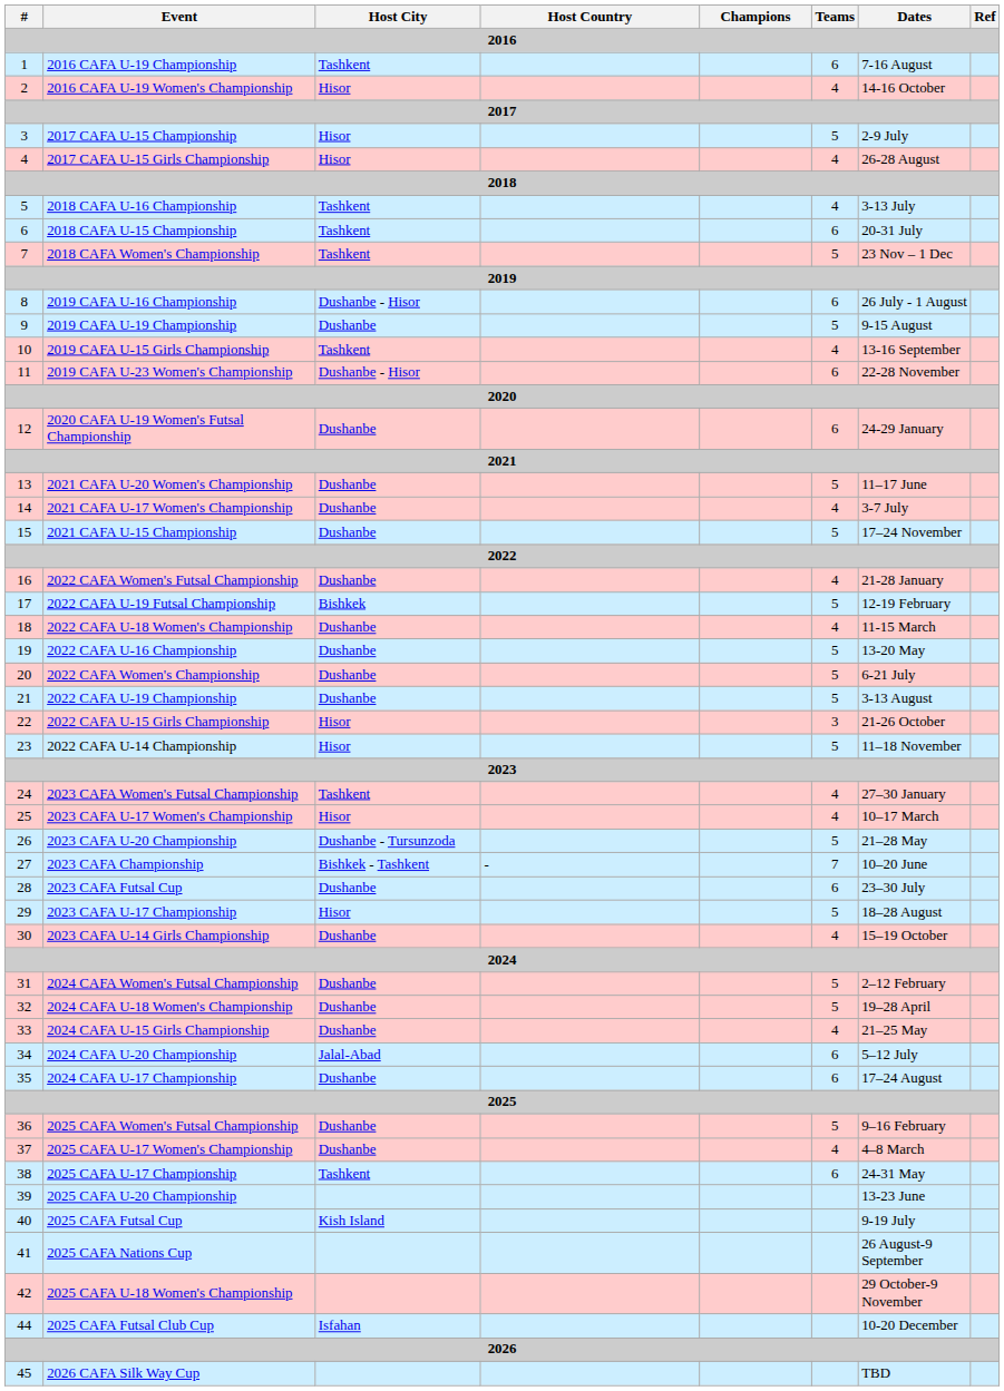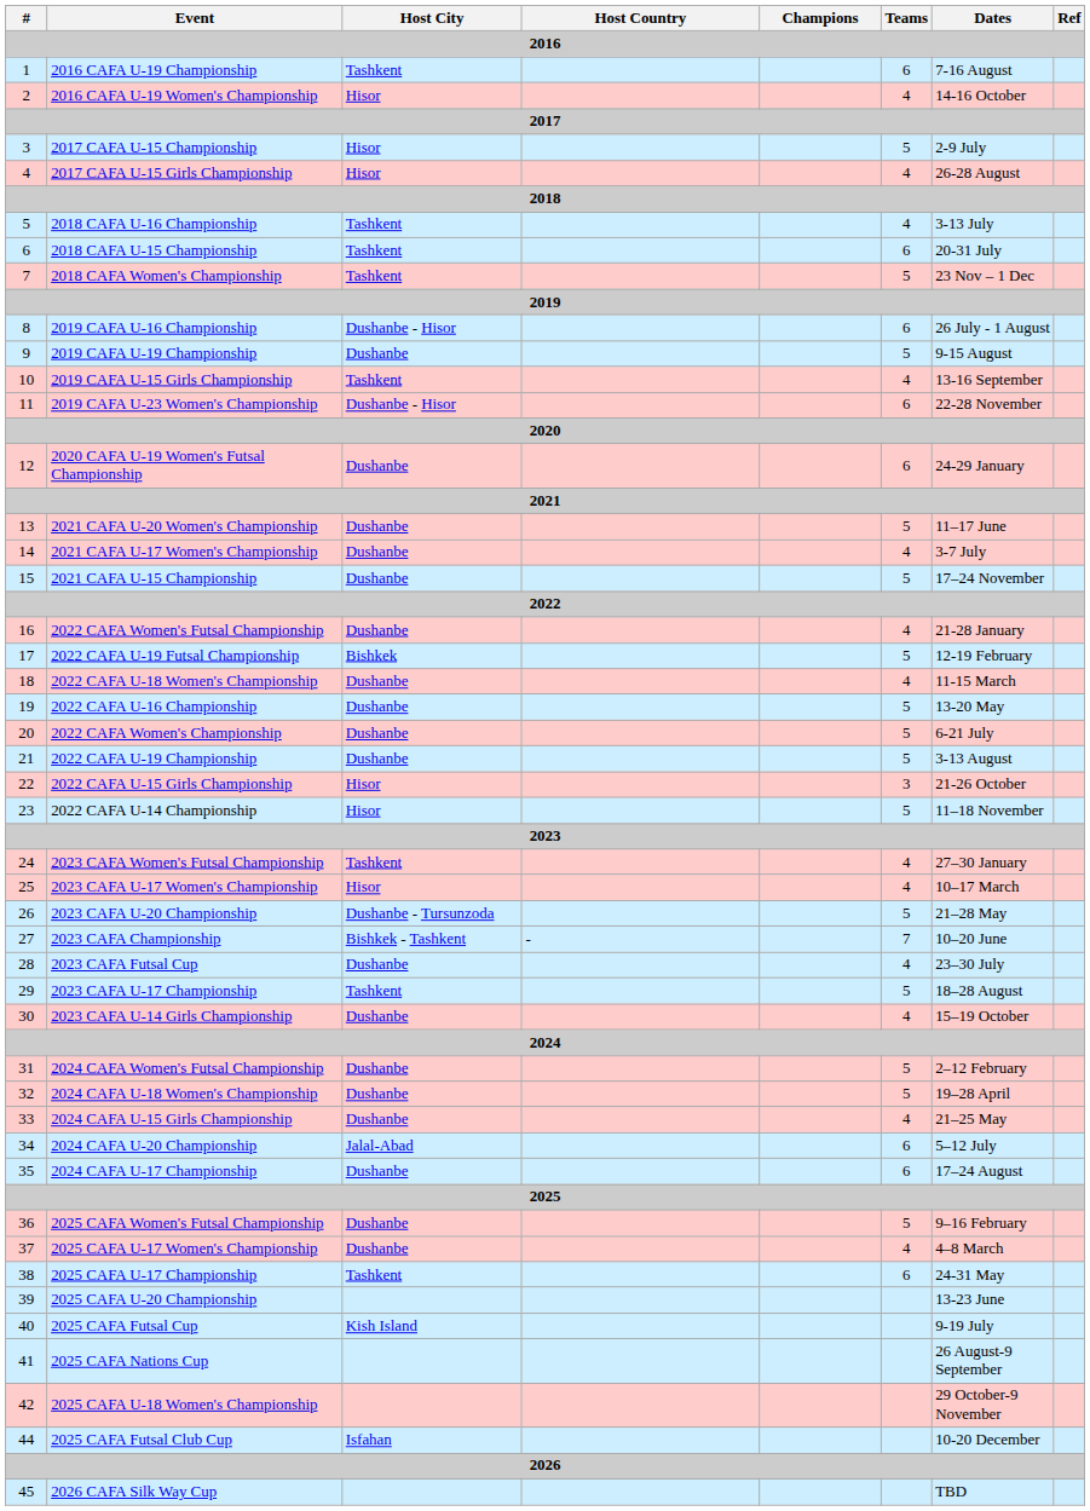 <table class="wikitable sortable" style="font-size:85%">
 <tr>
 <th width=30>#</th>
 <th width=250>Event</th>
 <th width=150>Host City</th>
 <th width=200>Host Country</th>
 <th width=100>Champions</th>
 <th width=30>Teams</th>
 <th width=100>Dates</th>
 <th width=10>Ref</th>
 </tr>
 <tr>
 <td colspan=8 bgcolor="#cccccc"align=center><strong>2016</strong></td>
 </tr>
 <tr bgcolor=#CCEEFF>
 <td align=center>1</td>
 <td><a href='#'>2016 CAFA U-19 Championship</a></td>
 <td><a href='#'>Tashkent</a></td>
 <td></td>
 <td></td>
 <td align=center>6</td>
 <td>7-16 August</td>
 <td></td>
 </tr>
 <tr bgcolor=#FFCCCC>
 <td align=center>2</td>
 <td><a href='#'>2016 CAFA U-19 Women's Championship</a></td>
 <td><a href='#'>Hisor</a></td>
 <td></td>
 <td></td>
 <td align=center>4</td>
 <td>14-16 October</td>
 <td></td>
 </tr>
 <tr>
 <td colspan=8 bgcolor="#cccccc"align=center><strong>2017</strong></td>
 </tr>
 <tr bgcolor=#CCEEFF>
 <td align=center>3</td>
 <td><a href='#'>2017 CAFA U-15 Championship</a></td>
 <td><a href='#'>Hisor</a></td>
 <td></td>
 <td></td>
 <td align=center>5</td>
 <td>2-9 July</td>
 <td></td>
 </tr>
 <tr bgcolor=#FFCCCC>
 <td align=center>4</td>
 <td><a href='#'>2017 CAFA U-15 Girls Championship</a></td>
 <td><a href='#'>Hisor</a></td>
 <td></td>
 <td></td>
 <td align=center>4</td>
 <td>26-28 August</td>
 <td></td>
 </tr>
 <tr>
 <td colspan=8 bgcolor="#cccccc"align=center><strong>2018</strong></td>
 </tr>
 <tr bgcolor=#CCEEFF>
 <td align=center>5</td>
 <td><a href='#'>2018 CAFA U-16 Championship</a></td>
 <td><a href='#'>Tashkent</a></td>
 <td></td>
 <td></td>
 <td align=center>4</td>
 <td>3-13 July</td>
 <td></td>
 </tr>
 <tr bgcolor=#CCEEFF>
 <td align=center>6</td>
 <td><a href='#'>2018 CAFA U-15 Championship</a></td>
 <td><a href='#'>Tashkent</a></td>
 <td></td>
 <td></td>
 <td align=center>6</td>
 <td>20-31 July</td>
 <td></td>
 </tr>
 <tr bgcolor=#FFCCCC>
 <td align=center>7</td>
 <td><a href='#'>2018 CAFA Women's Championship</a></td>
 <td><a href='#'>Tashkent</a></td>
 <td></td>
 <td></td>
 <td align=center>5</td>
 <td>23 Nov – 1 Dec</td>
 <td></td>
 </tr>
 <tr>
 <td colspan=8 bgcolor="#cccccc"align=center><strong>2019</strong></td>
 </tr>
 <tr bgcolor=#CCEEFF>
 <td align=center>8</td>
 <td><a href='#'>2019 CAFA U-16 Championship</a></td>
 <td><a href='#'>Dushanbe</a> - <a href='#'>Hisor</a></td>
 <td></td>
 <td></td>
 <td align=center>6</td>
 <td>26 July - 1 August</td>
 <td></td>
 </tr>
 <tr bgcolor=#CCEEFF>
 <td align=center>9</td>
 <td><a href='#'>2019 CAFA U-19 Championship</a></td>
 <td><a href='#'>Dushanbe</a></td>
 <td></td>
 <td></td>
 <td align=center>5</td>
 <td>9-15 August</td>
 <td></td>
 </tr>
 <tr bgcolor=#FFCCCC>
 <td align=center>10</td>
 <td><a href='#'>2019 CAFA U-15 Girls Championship</a></td>
 <td><a href='#'>Tashkent</a></td>
 <td></td>
 <td></td>
 <td align=center>4</td>
 <td>13-16 September</td>
 <td></td>
 </tr>
 <tr bgcolor=#FFCCCC>
 <td align=center>11</td>
 <td><a href='#'>2019 CAFA U-23 Women's Championship</a></td>
 <td><a href='#'>Dushanbe</a> - <a href='#'>Hisor</a></td>
 <td></td>
 <td></td>
 <td align=center>6</td>
 <td>22-28 November</td>
 <td></td>
 </tr>
 <tr>
 <td colspan=8 bgcolor="#cccccc"align=center><strong>2020</strong></td>
 </tr>
 <tr bgcolor=#FFCCCC>
 <td align=center>12</td>
 <td><a href='#'>2020 CAFA U-19 Women's Futsal Championship</a></td>
 <td><a href='#'>Dushanbe</a></td>
 <td></td>
 <td></td>
 <td align=center>6</td>
 <td>24-29 January</td>
 <td></td>
 </tr>
 <tr>
 <td colspan=8 bgcolor="#cccccc"align=center><strong>2021</strong></td>
 </tr>
 <tr bgcolor=#FFCCCC>
 <td align=center>13</td>
 <td><a href='#'>2021 CAFA U-20 Women's Championship</a></td>
 <td><a href='#'>Dushanbe</a></td>
 <td></td>
 <td></td>
 <td align=center>5</td>
 <td>11–17 June</td>
 <td></td>
 </tr>
 <tr bgcolor=#FFCCCC>
 <td align=center>14</td>
 <td><a href='#'>2021 CAFA U-17 Women's Championship</a></td>
 <td><a href='#'>Dushanbe</a></td>
 <td></td>
 <td></td>
 <td align=center>4</td>
 <td>3-7 July</td>
 <td></td>
 </tr>
 <tr bgcolor=#CCEEFF>
 <td align=center>15</td>
 <td><a href='#'>2021 CAFA U-15 Championship</a></td>
 <td><a href='#'>Dushanbe</a></td>
 <td></td>
 <td></td>
 <td align=center>5</td>
 <td>17–24 November</td>
 <td></td>
 </tr>
 <tr>
 <td colspan=8 bgcolor="#cccccc"align=center><strong>2022</strong></td>
 </tr>
 <tr bgcolor=#FFCCCC>
 <td align=center>16</td>
 <td><a href='#'>2022 CAFA Women's Futsal Championship</a></td>
 <td><a href='#'>Dushanbe</a></td>
 <td></td>
 <td></td>
 <td align=center>4</td>
 <td>21-28 January</td>
 <td></td>
 </tr>
 <tr bgcolor=#CCEEFF>
 <td align=center>17</td>
 <td><a href='#'>2022 CAFA U-19 Futsal Championship</a></td>
 <td><a href='#'>Bishkek</a></td>
 <td></td>
 <td></td>
 <td align=center>5</td>
 <td>12-19 February</td>
 <td></td>
 </tr>
 <tr bgcolor=#FFCCCC>
 <td align=center>18</td>
 <td><a href='#'>2022 CAFA U-18 Women's Championship</a></td>
 <td><a href='#'>Dushanbe</a></td>
 <td></td>
 <td></td>
 <td align=center>4</td>
 <td>11-15 March</td>
 <td></td>
 </tr>
 <tr bgcolor=#CCEEFF>
 <td align=center>19</td>
 <td><a href='#'>2022 CAFA U-16 Championship</a></td>
 <td><a href='#'>Dushanbe</a></td>
 <td></td>
 <td></td>
 <td align=center>5</td>
 <td>13-20 May</td>
 <td></td>
 </tr>
 <tr bgcolor=#FFCCCC>
 <td align=center>20</td>
 <td><a href='#'>2022 CAFA Women's Championship</a></td>
 <td><a href='#'>Dushanbe</a></td>
 <td></td>
 <td></td>
 <td align=center>5</td>
 <td>6-21 July</td>
 <td></td>
 </tr>
 <tr bgcolor=#CCEEFF>
 <td align=center>21</td>
 <td><a href='#'>2022 CAFA U-19 Championship</a></td>
 <td><a href='#'>Dushanbe</a></td>
 <td></td>
 <td></td>
 <td align=center>5</td>
 <td>3-13 August</td>
 <td></td>
 </tr>
 <tr bgcolor=#FFCCCC>
 <td align=center>22</td>
 <td><a href='#'>2022 CAFA U-15 Girls Championship</a></td>
 <td><a href='#'>Hisor</a></td>
 <td></td>
 <td></td>
 <td align=center>3</td>
 <td>21-26 October</td>
 <td></td>
 </tr>
 <tr bgcolor=#CCEEFF>
 <td align=center>23</td>
 <td>2022 CAFA U-14 Championship</td>
 <td><a href='#'>Hisor</a></td>
 <td></td>
 <td></td>
 <td align=center>5</td>
 <td>11–18 November</td>
 <td></td>
 </tr>
 <tr>
 <td colspan=8 bgcolor="#cccccc"align=center><strong>2023</strong></td>
 </tr>
 <tr bgcolor=#FFCCCC>
 <td align=center>24</td>
 <td><a href='#'>2023 CAFA Women's Futsal Championship</a></td>
 <td><a href='#'>Tashkent</a></td>
 <td></td>
 <td></td>
 <td align=center>4</td>
 <td>27–30 January</td>
 <td></td>
 </tr>
 <tr bgcolor=#FFCCCC>
 <td align=center>25</td>
 <td><a href='#'>2023 CAFA U-17 Women's Championship</a></td>
 <td><a href='#'>Hisor</a></td>
 <td></td>
 <td></td>
 <td align=center>4</td>
 <td>10–17 March</td>
 <td></td>
 </tr>
 <tr bgcolor=#CCEEFF>
 <td align=center>26</td>
 <td><a href='#'>2023 CAFA U-20 Championship</a></td>
 <td><a href='#'>Dushanbe</a> - <a href='#'>Tursunzoda</a></td>
 <td></td>
 <td></td>
 <td align=center>5</td>
 <td>21–28 May</td>
 <td></td>
 </tr>
 <tr bgcolor=#CCEEFF>
 <td align=center>27</td>
 <td><a href='#'>2023 CAFA Championship</a></td>
 <td><a href='#'>Bishkek</a> - <a href='#'>Tashkent</a></td>
 <td> - </td>
 <td></td>
 <td align=center>7</td>
 <td>10–20 June</td>
 <td></td>
 </tr>
 <tr bgcolor=#CCEEFF>
 <td align=center>28</td>
 <td><a href='#'>2023 CAFA Futsal Cup</a></td>
 <td><a href='#'>Dushanbe</a></td>
 <td></td>
 <td></td>
-<td align=center>6</td>
+<td align=center>4</td>
 <td>23–30 July</td>
 <td></td>
 </tr>
 <tr bgcolor=#CCEEFF>
 <td align=center>29</td>
 <td><a href='#'>2023 CAFA U-17 Championship</a></td>
-<td><a href='#'>Hisor</a></td>
+<td><a href='#'>Tashkent</a></td>
 <td></td>
 <td></td>
 <td align=center>5</td>
 <td>18–28 August</td>
 <td></td>
 </tr>
 <tr bgcolor=#FFCCCC>
 <td align=center>30</td>
 <td><a href='#'>2023 CAFA U-14 Girls Championship</a></td>
 <td><a href='#'>Dushanbe</a></td>
 <td></td>
 <td></td>
 <td align=center>4</td>
 <td>15–19 October</td>
 <td></td>
 </tr>
 <tr>
 <td colspan=8 bgcolor="#cccccc"align=center><strong>2024</strong></td>
 </tr>
 <tr bgcolor=#FFCCCC>
 <td align=center>31</td>
 <td><a href='#'>2024 CAFA Women's Futsal Championship</a></td>
 <td><a href='#'>Dushanbe</a></td>
 <td></td>
 <td></td>
 <td align=center>5</td>
 <td>2–12 February</td>
 <td></td>
 </tr>
 <tr bgcolor=#FFCCCC>
 <td align=center>32</td>
 <td><a href='#'>2024 CAFA U-18 Women's Championship</a></td>
 <td><a href='#'>Dushanbe</a></td>
 <td></td>
 <td></td>
 <td align=center>5</td>
 <td>19–28 April</td>
 <td></td>
 </tr>
 <tr bgcolor=#FFCCCC>
 <td align=center>33</td>
 <td><a href='#'>2024 CAFA U-15 Girls Championship</a></td>
 <td><a href='#'>Dushanbe</a></td>
 <td></td>
 <td></td>
 <td align=center>4</td>
 <td>21–25 May</td>
 <td></td>
 </tr>
 <tr bgcolor=#CCEEFF>
 <td align=center>34</td>
 <td><a href='#'>2024 CAFA U-20 Championship</a></td>
 <td><a href='#'>Jalal-Abad</a></td>
 <td></td>
 <td></td>
 <td align=center>6</td>
 <td>5–12 July</td>
 <td></td>
 </tr>
 <tr bgcolor=#CCEEFF>
 <td align=center>35</td>
 <td><a href='#'>2024 CAFA U-17 Championship</a></td>
 <td><a href='#'>Dushanbe</a></td>
 <td></td>
 <td></td>
 <td align=center>6</td>
 <td>17–24 August</td>
 <td></td>
 </tr>
 <tr>
 <td colspan=8 bgcolor="#cccccc"align=center><strong>2025</strong></td>
 </tr>
 <tr bgcolor=#FFCCCC>
 <td align=center>36</td>
 <td><a href='#'>2025 CAFA Women's Futsal Championship</a></td>
 <td><a href='#'>Dushanbe</a></td>
 <td></td>
 <td></td>
 <td align="center">5</td>
 <td>9–16 February</td>
 <td></td>
 </tr>
 <tr bgcolor=#FFCCCC>
 <td align=center>37</td>
 <td><a href='#'>2025 CAFA U-17 Women's Championship</a></td>
 <td><a href='#'>Dushanbe</a></td>
 <td></td>
 <td></td>
 <td align=center>4</td>
 <td>4–8 March</td>
 <td></td>
 </tr>
 <tr bgcolor=#CCEEFF>
 <td align=center>38</td>
 <td><a href='#'>2025 CAFA U-17 Championship</a></td>
 <td><a href='#'>Tashkent</a></td>
 <td></td>
 <td></td>
 <td align=center>6</td>
 <td>24-31 May</td>
 <td></td>
 </tr>
 <tr bgcolor=#CCEEFF>
 <td align=center>39</td>
 <td><a href='#'>2025 CAFA U-20 Championship</a></td>
 <td><a href='#'></a></td>
 <td></td>
 <td></td>
 <td align=center></td>
 <td>13-23 June</td>
 <td></td>
 </tr>
 <tr bgcolor=#CCEEFF>
 <td align=center>40</td>
 <td><a href='#'>2025 CAFA Futsal Cup</a></td>
 <td><a href='#'>Kish Island</a></td>
 <td></td>
 <td></td>
 <td align=center></td>
 <td>9-19 July</td>
 <td></td>
 </tr>
 <tr bgcolor=#CCEEFF>
 <td align=center>41</td>
 <td><a href='#'>2025 CAFA Nations Cup</a></td>
 <td><a href='#'></a></td>
 <td></td>
 <td></td>
 <td align=center></td>
 <td>26 August-9 September</td>
 <td></td>
 </tr>
 <tr bgcolor=#FFCCCC>
 <td align=center>42</td>
 <td><a href='#'>2025 CAFA U-18 Women's Championship</a></td>
 <td><a href='#'></a></td>
 <td></td>
 <td></td>
 <td align=center></td>
 <td>29 October-9 November</td>
 <td></td>
 </tr>
 <tr bgcolor=#CCEEFF>
 <td align=center>44</td>
 <td><a href='#'>2025 CAFA Futsal Club Cup</a></td>
 <td><a href='#'>Isfahan</a></td>
 <td></td>
 <td></td>
 <td align=center></td>
 <td>10-20 December</td>
 <td></td>
 </tr>
 <tr>
 <td colspan=8 bgcolor="#cccccc"align=center><strong>2026</strong></td>
 </tr>
 <tr bgcolor=#CCEEFF>
 <td align=center>45</td>
 <td><a href='#'>2026 CAFA Silk Way Cup</a></td>
 <td><a href='#'></a></td>
 <td></td>
 <td></td>
 <td align=center></td>
 <td>TBD</td>
 <td></td>
 </tr>
 </table>
